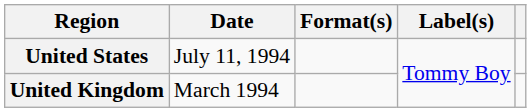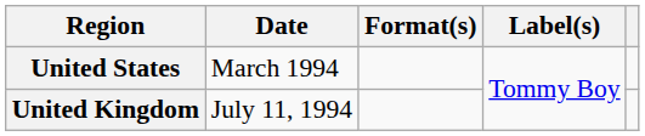 <table class="wikitable plainrowheaders">
 <tr>
 <th scope="col">Region</th>
 <th scope="col">Date</th>
 <th scope="col">Format(s)</th>
 <th scope="col">Label(s)</th>
 <th scope="col"></th>
 </tr>
 <tr>
 <th scope="row">United States</th>
-<td>July 11, 1994</td>
+<td>March 1994</td>
 <td></td>
 <td rowspan="2"><a href='#'>Tommy Boy</a></td>
 <td></td>
 </tr>
 <tr>
 <th scope="row">United Kingdom</th>
-<td>March 1994</td>
+<td>July 11, 1994</td>
 <td></td>
 <td></td>
 </tr>
 </table>
